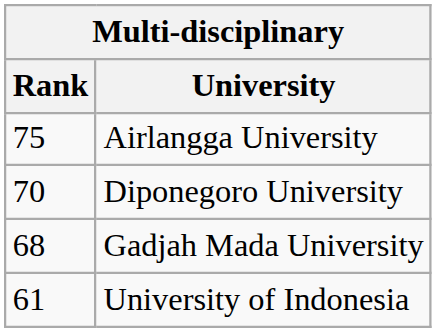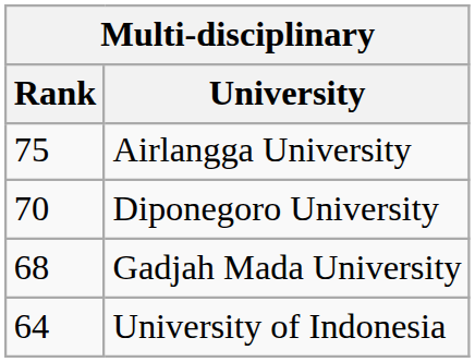 <table class="wikitable" style="text-align:left; font-size:90%">
 <tr>
 <th colspan=2>Multi-disciplinary</th>
 </tr>
 <tr>
 <th>Rank</th>
 <th>University</th>
 </tr>
 <tr>
 <td>75</td>
 <td>Airlangga University</td>
 </tr>
 <tr>
 <td>70</td>
 <td>Diponegoro University</td>
 </tr>
 <tr>
 <td>68</td>
 <td>Gadjah Mada University</td>
 </tr>
 <tr>
-<td>61</td>
+<td>64</td>
 <td>University of Indonesia</td>
 </tr>
 </table>
